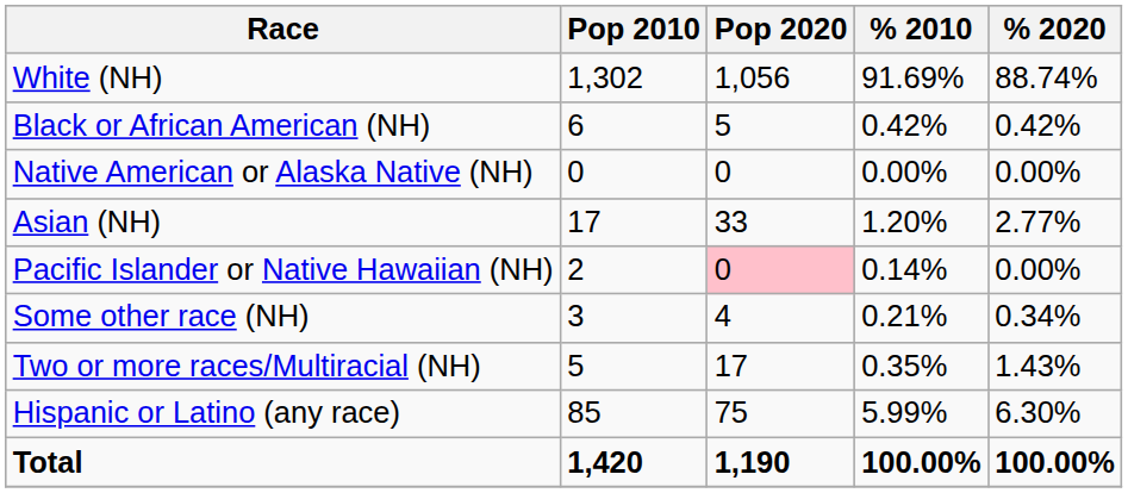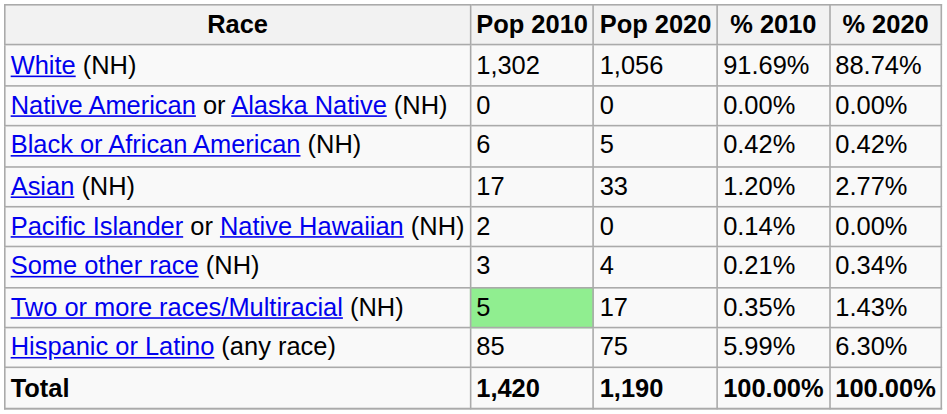 <table class="wikitable">
 <tr>
 <th>Race</th>
 <th>Pop 2010</th>
 <th>Pop 2020</th>
 <th>% 2010</th>
 <th>% 2020</th>
 </tr>
 <tr>
 <td><a href='#'>White</a> (NH)</td>
 <td>1,302</td>
 <td>1,056</td>
 <td>91.69%</td>
 <td>88.74%</td>
 </tr>
 <tr>
+<td><a href='#'>Native American</a> or <a href='#'>Alaska Native</a> (NH)</td>
+<td>0</td>
+<td>0</td>
+<td>0.00%</td>
+<td>0.00%</td>
+</tr>
+<tr>
 <td><a href='#'>Black or African American</a> (NH)</td>
 <td>6</td>
 <td>5</td>
 <td>0.42%</td>
 <td>0.42%</td>
-</tr>
-<tr>
-<td><a href='#'>Native American</a> or <a href='#'>Alaska Native</a> (NH)</td>
-<td>0</td>
-<td>0</td>
-<td>0.00%</td>
-<td>0.00%</td>
 </tr>
 <tr>
 <td><a href='#'>Asian</a> (NH)</td>
 <td>17</td>
 <td>33</td>
 <td>1.20%</td>
 <td>2.77%</td>
 </tr>
 <tr>
 <td><a href='#'>Pacific Islander</a> or <a href='#'>Native Hawaiian</a> (NH)</td>
 <td>2</td>
-<td style="background: pink;">0</td>
+<td>0</td>
 <td>0.14%</td>
 <td>0.00%</td>
 </tr>
 <tr>
 <td><a href='#'>Some other race</a> (NH)</td>
 <td>3</td>
 <td>4</td>
 <td>0.21%</td>
 <td>0.34%</td>
 </tr>
 <tr>
 <td><a href='#'>Two or more races/Multiracial</a> (NH)</td>
-<td>5</td>
+<td style="background: lightgreen;">5</td>
 <td>17</td>
 <td>0.35%</td>
 <td>1.43%</td>
 </tr>
 <tr>
 <td><a href='#'>Hispanic or Latino</a> (any race)</td>
 <td>85</td>
 <td>75</td>
 <td>5.99%</td>
 <td>6.30%</td>
 </tr>
 <tr>
 <td><strong>Total</strong></td>
 <td><strong>1,420</strong></td>
 <td><strong>1,190</strong></td>
 <td><strong>100.00%</strong></td>
 <td><strong>100.00%</strong></td>
 </tr>
 <tr>
 </tr>
 </table>
